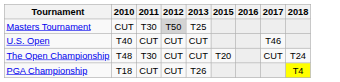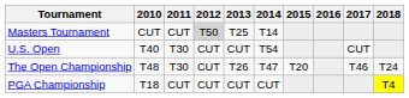 <table class="wikitable" style="font-size:95%;text-align:center;">
 <tr>
 <th>Tournament</th>
 <th>2010</th>
 <th>2011</th>
 <th>2012</th>
 <th>2013</th>
+<th>2014</th>
 <th>2015</th>
 <th>2016</th>
 <th>2017</th>
 <th>2018</th>
 </tr>
 <tr>
 <td align=left><a href='#'>Masters Tournament</a></td>
 <td>CUT</td>
-<td>T30</td>
+<td>CUT</td>
 <td style="background: lightgrey;">T50</td>
 <td>T25</td>
+<td>T14</td>
 <td style="background:#eeeeee;"></td>
 <td style="background:#eeeeee;"></td>
 <td style="background:#eeeeee;"></td>
 <td style="background:#eeeeee;"></td>
 </tr>
 <tr>
 <td align=left><a href='#'>U.S. Open</a></td>
 <td>T40</td>
+<td>T30</td>
 <td>CUT</td>
 <td>CUT</td>
-<td>CUT</td>
+<td>T54</td>
 <td style="background:#eeeeee;"></td>
 <td style="background:#eeeeee;"></td>
-<td>T46</td>
+<td>CUT</td>
 <td style="background:#eeeeee;"></td>
 </tr>
 <tr>
 <td align=left><a href='#'>The Open Championship</a></td>
 <td>T48</td>
 <td>T30</td>
 <td>CUT</td>
-<td>CUT</td>
+<td>T26</td>
+<td>T47</td>
 <td>T20</td>
 <td style="background:#eeeeee;"></td>
-<td>CUT</td>
+<td>T46</td>
 <td>T24</td>
 </tr>
 <tr>
 <td align=left><a href='#'>PGA Championship</a></td>
 <td>T18</td>
 <td>CUT</td>
 <td>CUT</td>
-<td>T26</td>
+<td>CUT</td>
+<td>CUT</td>
 <td style="background:#eeeeee;"></td>
 <td style="background:#eeeeee;"></td>
 <td style="background:#eeeeee;"></td>
 <td style="background:yellow;">T4</td>
 </tr>
 </table>
